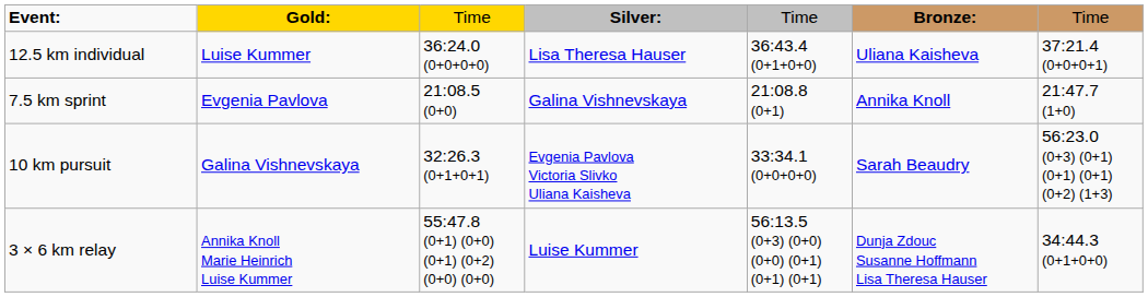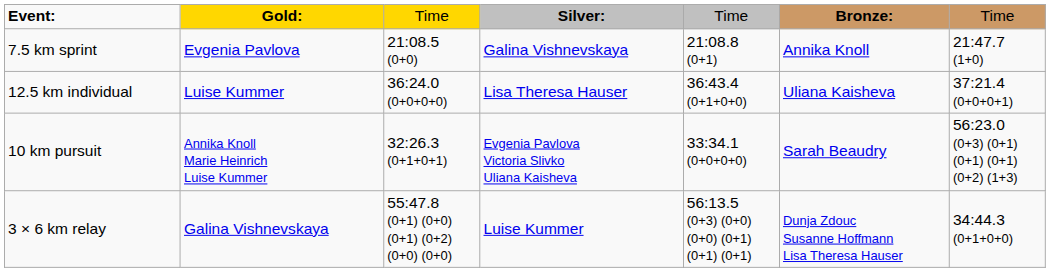 <table class="wikitable" width=85%>
 <tr>
 <td><strong>Event:</strong></td>
 <td style="text-align:center;background-color:gold;"><strong>Gold:</strong></td>
 <td style="text-align:center;background-color:gold;">Time</td>
 <td style="text-align:center;background-color:silver;"><strong>Silver:</strong></td>
 <td style="text-align:center;background-color:silver;">Time</td>
 <td style="text-align:center;background-color:#CC9966;"><strong>Bronze:</strong></td>
 <td style="text-align:center;background-color:#CC9966;">Time</td>
 </tr>
 <tr>
+<td>7.5 km sprint<br><em></em></td>
+<td><a href='#'>Evgenia Pavlova</a><br><small></small></td>
+<td>21:08.5<br><small>(0+0)</small></td>
+<td><a href='#'>Galina Vishnevskaya</a><br><small></small></td>
+<td>21:08.8<br><small>(0+1)</small></td>
+<td><a href='#'>Annika Knoll</a><br><small></small></td>
+<td>21:47.7<br><small>(1+0)</small></td>
+</tr>
+<tr>
 <td>12.5 km individual<br><em></em></td>
 <td><a href='#'>Luise Kummer</a><br><small></small></td>
 <td>36:24.0<br><small>(0+0+0+0)</small></td>
 <td><a href='#'>Lisa Theresa Hauser</a><br><small></small></td>
 <td>36:43.4<br><small>(0+1+0+0)</small></td>
 <td><a href='#'>Uliana Kaisheva</a><br><small></small></td>
 <td>37:21.4<br><small>(0+0+0+1)</small></td>
 </tr>
 <tr>
-<td>7.5 km sprint<br><em></em></td>
-<td><a href='#'>Evgenia Pavlova</a><br><small></small></td>
-<td>21:08.5<br><small>(0+0)</small></td>
-<td><a href='#'>Galina Vishnevskaya</a><br><small></small></td>
-<td>21:08.8<br><small>(0+1)</small></td>
-<td><a href='#'>Annika Knoll</a><br><small></small></td>
-<td>21:47.7<br><small>(1+0)</small></td>
-</tr>
-<tr>
 <td>10 km pursuit<br><em></em></td>
-<td><a href='#'>Galina Vishnevskaya</a><br><small></small></td>
+<td>  <br><small><a href='#'>Annika Knoll</a><br><a href='#'>Marie Heinrich </a><br><a href='#'>Luise Kummer</a></small></td>
 <td>32:26.3<br><small>(0+1+0+1)</small></td>
 <td>  <br><small><a href='#'>Evgenia Pavlova</a><br><a href='#'>Victoria Slivko</a><br><a href='#'>Uliana Kaisheva </a></small></td>
 <td>33:34.1<br><small>(0+0+0+0)</small></td>
 <td><a href='#'>Sarah Beaudry </a><br><small></small></td>
 <td>56:23.0<br><small>(0+3) (0+1)<br>(0+1) (0+1)<br>(0+2) (1+3) </small></td>
 </tr>
 <tr>
 <td>3 × 6 km relay<br><em></em></td>
-<td>  <br><small><a href='#'>Annika Knoll</a><br><a href='#'>Marie Heinrich </a><br><a href='#'>Luise Kummer</a></small></td>
+<td><a href='#'>Galina Vishnevskaya</a><br><small></small></td>
 <td>55:47.8<br><small>(0+1) (0+0)<br>(0+1) (0+2)<br>(0+0) (0+0) </small></td>
 <td><a href='#'>Luise Kummer</a><br><small></small></td>
 <td>56:13.5<br><small>(0+3) (0+0)<br>(0+0) (0+1)<br>(0+1) (0+1) </small></td>
 <td>  <br><small><a href='#'>Dunja Zdouc</a><br><a href='#'>Susanne Hoffmann</a><br><a href='#'>Lisa Theresa Hauser</a></small></td>
 <td>34:44.3<br><small>(0+1+0+0)</small></td>
 </tr>
 </table>
